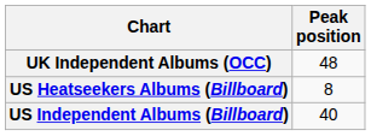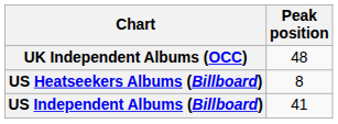 <table class="wikitable plainrowheaders sortable" style="text-align:center;" border="1">
 <tr>
 <th scope="col">Chart</th>
 <th scope="col">Peak<br>position</th>
 </tr>
 <tr>
 <th scope="row">UK Independent Albums (<a href='#'>OCC</a>)</th>
 <td>48</td>
 </tr>
 <tr>
 <th scope="row">US <a href='#'>Heatseekers Albums</a> (<em><a href='#'>Billboard</a></em>)</th>
 <td>8</td>
 </tr>
 <tr>
 <th scope="row">US <a href='#'>Independent Albums</a> (<em><a href='#'>Billboard</a></em>)</th>
-<td>40</td>
+<td>41</td>
 </tr>
 </table>
